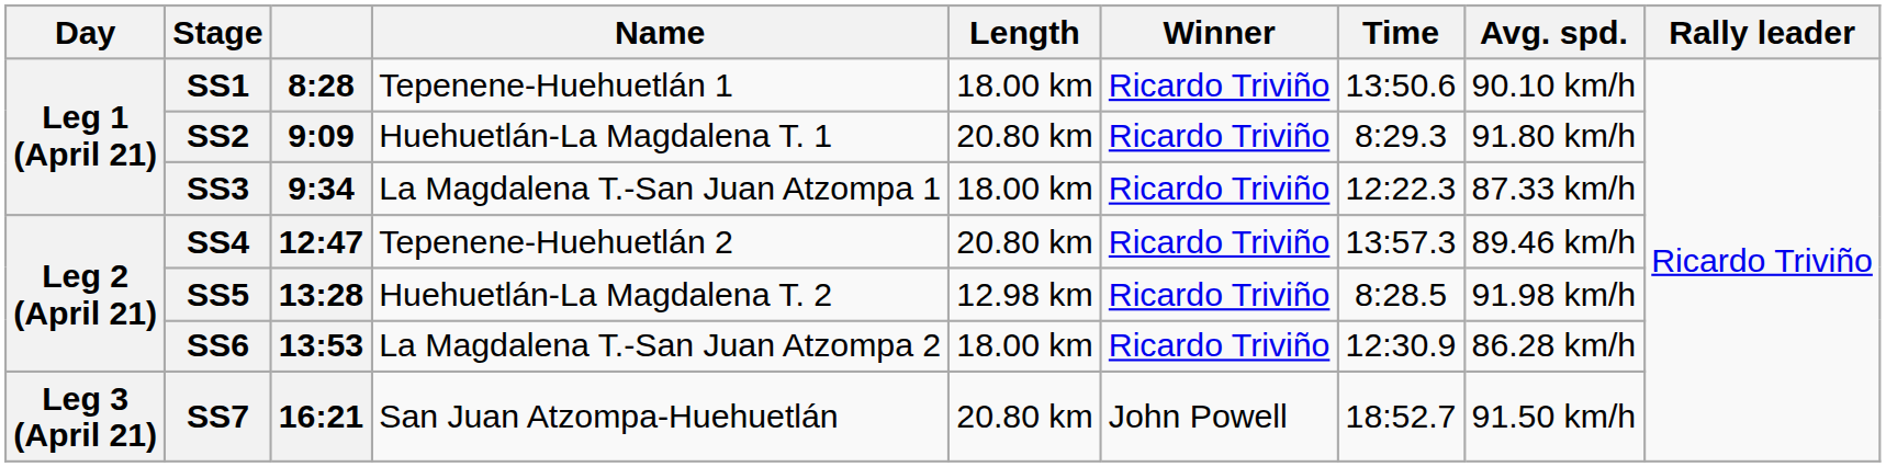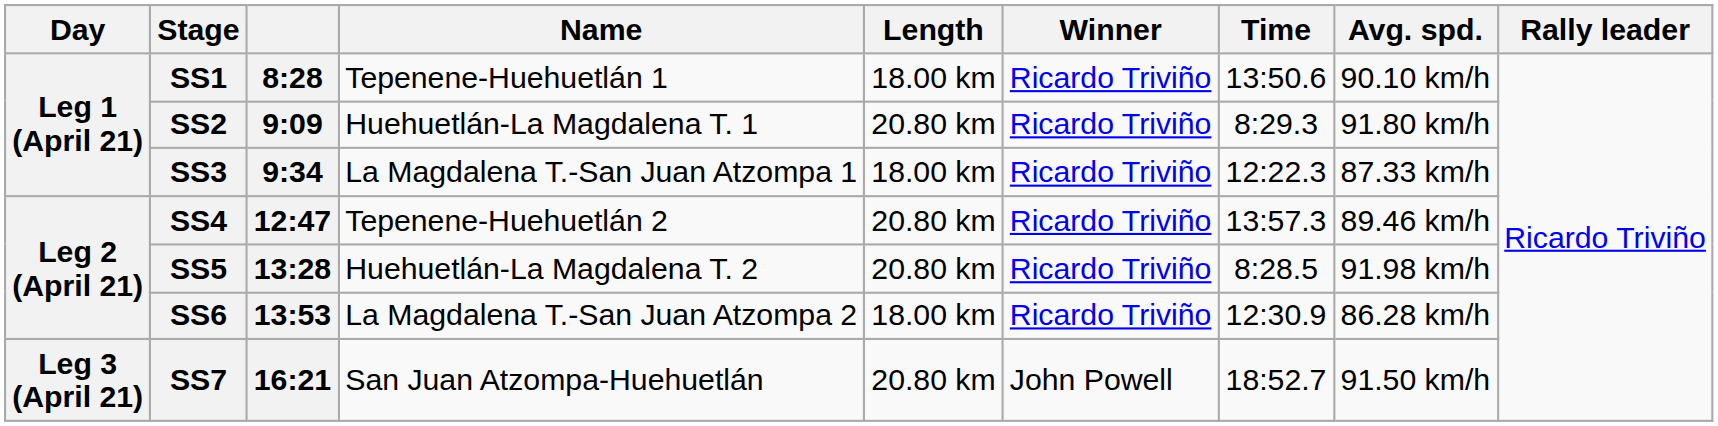 <table class="wikitable" style="text-align: center; font-size: 90%; max-width: 950px;">
 <tr>
 <th>Day</th>
 <th>Stage</th>
 <th></th>
 <th>Name</th>
 <th>Length</th>
 <th>Winner</th>
 <th>Time</th>
 <th>Avg. spd.</th>
 <th>Rally leader</th>
 </tr>
 <tr>
 <th rowspan=3>Leg 1<br>(April 21)</th>
 <th>SS1</th>
 <th>8:28</th>
 <td align=left>Tepenene-Huehuetlán 1</td>
 <td>18.00 km</td>
 <td align=left> <a href='#'>Ricardo Triviño</a></td>
 <td>13:50.6</td>
 <td>90.10 km/h</td>
 <td rowspan=7> <a href='#'>Ricardo Triviño</a></td>
 </tr>
 <tr>
 <th>SS2</th>
 <th>9:09</th>
 <td align=left>Huehuetlán-La Magdalena T. 1</td>
 <td>20.80 km</td>
 <td align=left> <a href='#'>Ricardo Triviño</a></td>
 <td>8:29.3</td>
 <td>91.80 km/h</td>
 </tr>
 <tr>
 <th>SS3</th>
 <th>9:34</th>
 <td align=left>La Magdalena T.-San Juan Atzompa 1</td>
 <td>18.00 km</td>
 <td align=left> <a href='#'>Ricardo Triviño</a></td>
 <td>12:22.3</td>
 <td>87.33 km/h</td>
 </tr>
 <tr>
 <th rowspan=3>Leg 2<br>(April 21)</th>
 <th>SS4</th>
 <th>12:47</th>
 <td align=left>Tepenene-Huehuetlán 2</td>
 <td>20.80 km</td>
 <td align=left> <a href='#'>Ricardo Triviño</a></td>
 <td>13:57.3</td>
 <td>89.46 km/h</td>
 </tr>
 <tr>
 <th>SS5</th>
 <th>13:28</th>
 <td align=left>Huehuetlán-La Magdalena T. 2</td>
-<td>12.98 km</td>
+<td>20.80 km</td>
 <td align=left> <a href='#'>Ricardo Triviño</a></td>
 <td>8:28.5</td>
 <td>91.98 km/h</td>
 </tr>
 <tr>
 <th>SS6</th>
 <th>13:53</th>
 <td align=left>La Magdalena T.-San Juan Atzompa 2</td>
 <td>18.00 km</td>
 <td align=left> <a href='#'>Ricardo Triviño</a></td>
 <td>12:30.9</td>
 <td>86.28 km/h</td>
 </tr>
 <tr>
 <th>Leg 3<br>(April 21)</th>
 <th>SS7</th>
 <th>16:21</th>
 <td align=left>San Juan Atzompa-Huehuetlán</td>
 <td>20.80 km</td>
 <td align=left> John Powell</td>
 <td>18:52.7</td>
 <td>91.50 km/h</td>
 </tr>
 </table>
